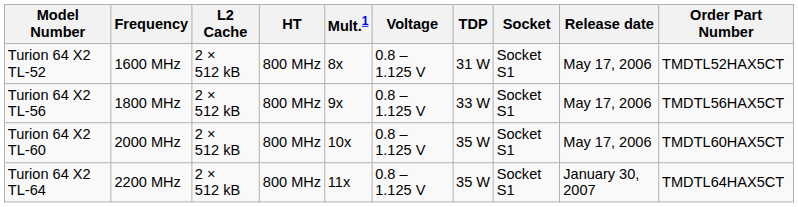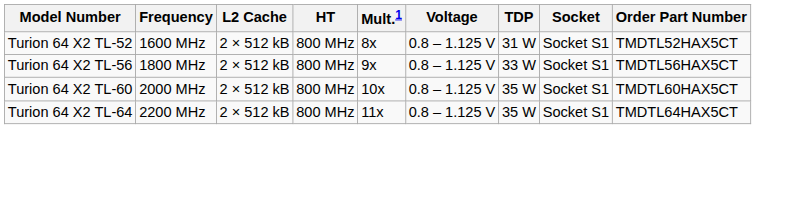 <table class="wikitable">
 <tr>
 <th>Model Number</th>
 <th>Frequency</th>
 <th>L2 Cache</th>
 <th>HT</th>
 <th>Mult.<sup><a href='#'>1</a></sup></th>
 <th>Voltage</th>
 <th>TDP</th>
 <th>Socket</th>
-<th>Release date</th>
 <th>Order Part Number</th>
 </tr>
 <tr>
 <td>Turion 64 X2 TL-52</td>
 <td>1600 MHz</td>
 <td>2 × 512 kB</td>
 <td>800 MHz</td>
 <td>8x</td>
 <td>0.8 – 1.125 V</td>
 <td>31 W</td>
 <td>Socket S1</td>
-<td>May 17, 2006</td>
 <td>TMDTL52HAX5CT</td>
 </tr>
 <tr>
 <td>Turion 64 X2 TL-56</td>
 <td>1800 MHz</td>
 <td>2 × 512 kB</td>
 <td>800 MHz</td>
 <td>9x</td>
 <td>0.8 – 1.125 V</td>
 <td>33 W</td>
 <td>Socket S1</td>
-<td>May 17, 2006</td>
 <td>TMDTL56HAX5CT</td>
 </tr>
 <tr>
 <td>Turion 64 X2 TL-60</td>
 <td>2000 MHz</td>
 <td>2 × 512 kB</td>
 <td>800 MHz</td>
 <td>10x</td>
 <td>0.8 – 1.125 V</td>
 <td>35 W</td>
 <td>Socket S1</td>
-<td>May 17, 2006</td>
 <td>TMDTL60HAX5CT</td>
 </tr>
 <tr>
 <td>Turion 64 X2 TL-64</td>
 <td>2200 MHz</td>
 <td>2 × 512 kB</td>
 <td>800 MHz</td>
 <td>11x</td>
 <td>0.8 – 1.125 V</td>
 <td>35 W</td>
 <td>Socket S1</td>
-<td>January 30, 2007</td>
 <td>TMDTL64HAX5CT</td>
 </tr>
 </table>
